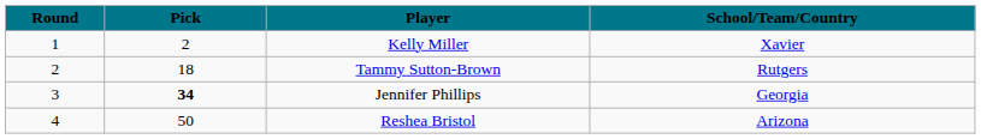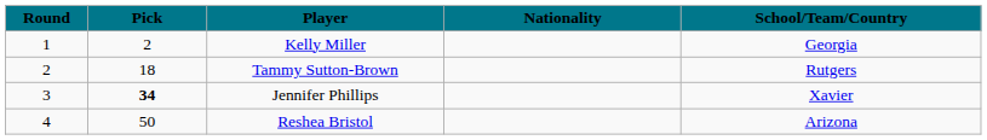 <table class="wikitable" style="text-align:center; width:60em">
 <tr>
 <th style="background: #00778B" width="2%"><span>Round</span></th>
 <th style="background: #00778B" width="5%"><span>Pick</span></th>
 <th style="background: #00778B" width="10%"><span>Player</span></th>
+<th style="background: #00778B" width="10%"><span>Nationality</span></th>
 <th style="background: #00778B" width="10%"><span>School/Team/Country</span></th>
 </tr>
 <tr>
 <td>1</td>
 <td>2</td>
 <td><a href='#'>Kelly Miller</a></td>
-<td><a href='#'>Xavier</a></td>
+<td></td>
+<td><a href='#'>Georgia</a></td>
 </tr>
 <tr>
 <td>2</td>
 <td>18</td>
 <td><a href='#'>Tammy Sutton-Brown</a></td>
+<td></td>
 <td><a href='#'>Rutgers</a></td>
 </tr>
 <tr>
 <td>3</td>
 <td><strong>34</strong></td>
 <td>Jennifer Phillips</td>
-<td><a href='#'>Georgia</a></td>
+<td></td>
+<td><a href='#'>Xavier</a></td>
 </tr>
 <tr>
 <td>4</td>
 <td>50</td>
 <td><a href='#'>Reshea Bristol</a></td>
+<td></td>
 <td><a href='#'>Arizona</a></td>
 </tr>
 </table>
